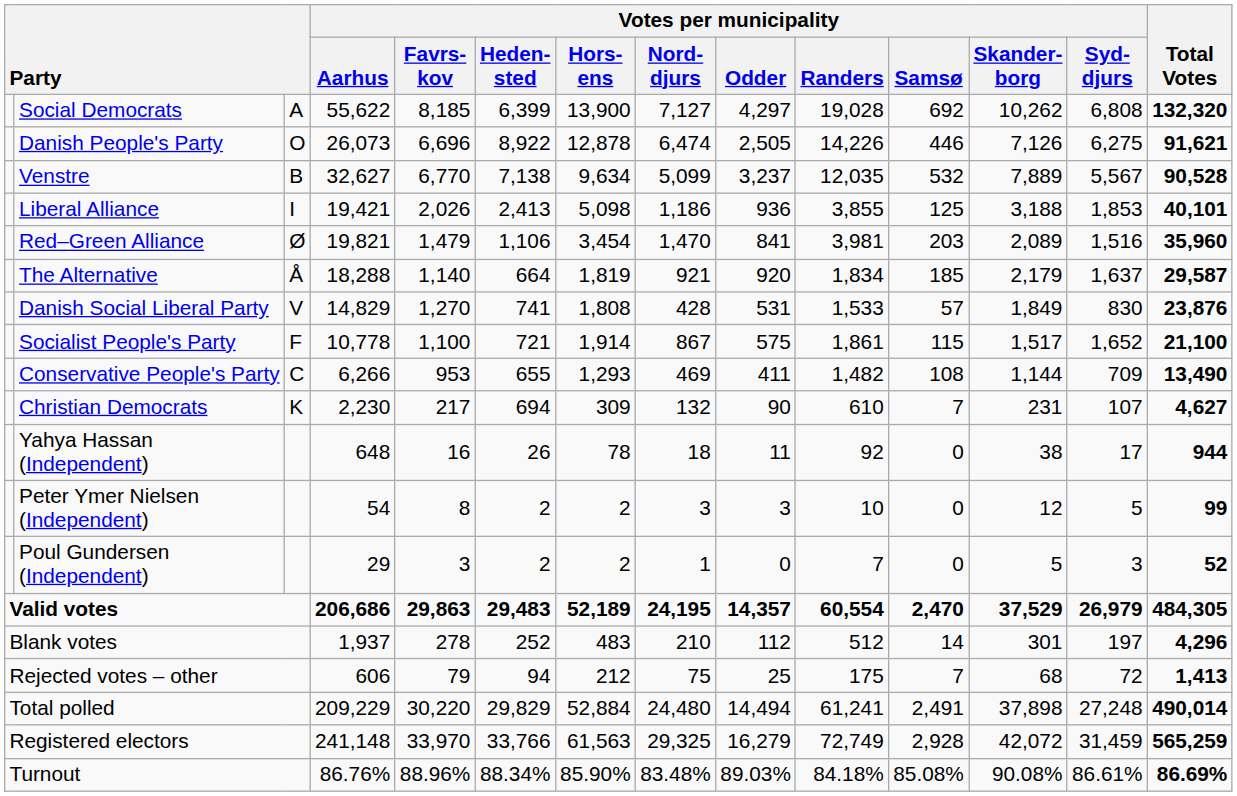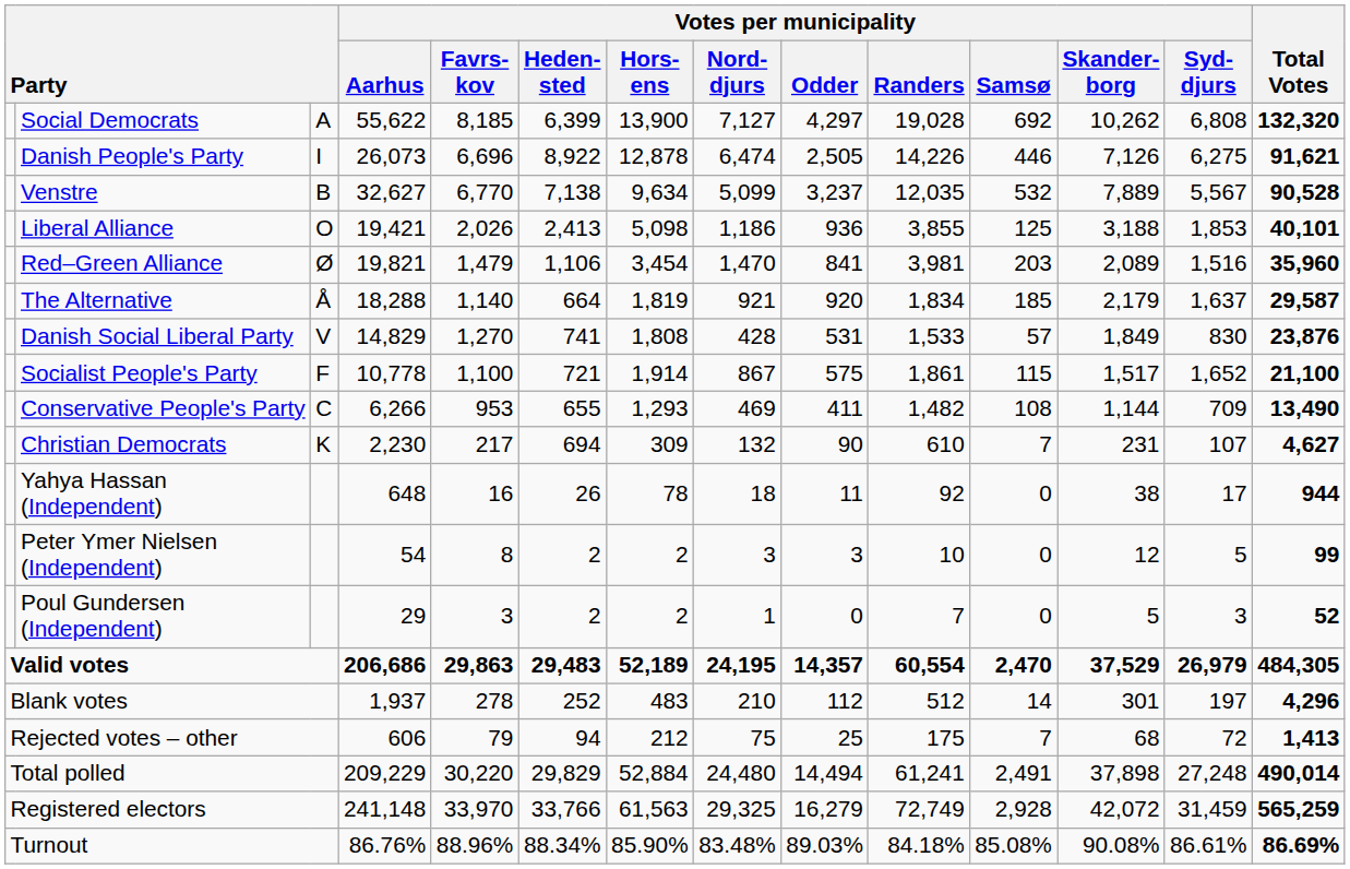 <table class="wikitable" border="1" style="text-align:right;">
 <tr>
 <th style="text-align:left;" valign=bottom rowspan=2 colspan=3>Party</th>
 <th colspan=10>Votes per municipality</th>
 <th align=center valign=bottom rowspan=2 width="50">Total Votes</th>
 </tr>
 <tr>
 <th align=center valign=bottom width="50"><a href='#'>Aarhus</a></th>
 <th align=center valign=bottom width="50"><a href='#'>Favrs- kov</a></th>
 <th align=center valign=bottom width="50"><a href='#'>Heden- sted</a></th>
 <th align=center valign=bottom width="50"><a href='#'>Hors- ens</a></th>
 <th align=center valign=bottom width="50"><a href='#'>Nord- djurs</a></th>
 <th align=center valign=bottom width="50"><a href='#'>Odder</a></th>
 <th align=center valign=bottom width="50"><a href='#'>Randers</a></th>
 <th align=center valign=bottom width="50"><a href='#'>Samsø</a></th>
 <th align=center valign=bottom width="50"><a href='#'>Skander- borg</a></th>
 <th align=center valign=bottom width="50"><a href='#'>Syd- djurs</a></th>
 </tr>
 <tr>
 <td></td>
 <td align=left><a href='#'>Social Democrats</a></td>
 <td align=left>A</td>
 <td>55,622</td>
 <td>8,185</td>
 <td>6,399</td>
 <td>13,900</td>
 <td>7,127</td>
 <td>4,297</td>
 <td>19,028</td>
 <td>692</td>
 <td>10,262</td>
 <td>6,808</td>
 <td><strong>132,320</strong></td>
 </tr>
 <tr>
 <td></td>
 <td align=left><a href='#'>Danish People's Party</a></td>
-<td align=left>O</td>
+<td align=left>I</td>
 <td>26,073</td>
 <td>6,696</td>
 <td>8,922</td>
 <td>12,878</td>
 <td>6,474</td>
 <td>2,505</td>
 <td>14,226</td>
 <td>446</td>
 <td>7,126</td>
 <td>6,275</td>
 <td><strong>91,621</strong></td>
 </tr>
 <tr>
 <td></td>
 <td align=left><a href='#'>Venstre</a></td>
 <td align=left>B</td>
 <td>32,627</td>
 <td>6,770</td>
 <td>7,138</td>
 <td>9,634</td>
 <td>5,099</td>
 <td>3,237</td>
 <td>12,035</td>
 <td>532</td>
 <td>7,889</td>
 <td>5,567</td>
 <td><strong>90,528</strong></td>
 </tr>
 <tr>
 <td></td>
 <td align=left><a href='#'>Liberal Alliance</a></td>
-<td align=left>I</td>
+<td align=left>O</td>
 <td>19,421</td>
 <td>2,026</td>
 <td>2,413</td>
 <td>5,098</td>
 <td>1,186</td>
 <td>936</td>
 <td>3,855</td>
 <td>125</td>
 <td>3,188</td>
 <td>1,853</td>
 <td><strong>40,101</strong></td>
 </tr>
 <tr>
 <td></td>
 <td align=left><a href='#'>Red–Green Alliance</a></td>
 <td align=left>Ø</td>
 <td>19,821</td>
 <td>1,479</td>
 <td>1,106</td>
 <td>3,454</td>
 <td>1,470</td>
 <td>841</td>
 <td>3,981</td>
 <td>203</td>
 <td>2,089</td>
 <td>1,516</td>
 <td><strong>35,960</strong></td>
 </tr>
 <tr>
 <td></td>
 <td align=left><a href='#'>The Alternative</a></td>
 <td align=left>Å</td>
 <td>18,288</td>
 <td>1,140</td>
 <td>664</td>
 <td>1,819</td>
 <td>921</td>
 <td>920</td>
 <td>1,834</td>
 <td>185</td>
 <td>2,179</td>
 <td>1,637</td>
 <td><strong>29,587</strong></td>
 </tr>
 <tr>
 <td></td>
 <td align=left><a href='#'>Danish Social Liberal Party</a></td>
 <td align=left>V</td>
 <td>14,829</td>
 <td>1,270</td>
 <td>741</td>
 <td>1,808</td>
 <td>428</td>
 <td>531</td>
 <td>1,533</td>
 <td>57</td>
 <td>1,849</td>
 <td>830</td>
 <td><strong>23,876</strong></td>
 </tr>
 <tr>
 <td></td>
 <td align=left><a href='#'>Socialist People's Party</a></td>
 <td align=left>F</td>
 <td>10,778</td>
 <td>1,100</td>
 <td>721</td>
 <td>1,914</td>
 <td>867</td>
 <td>575</td>
 <td>1,861</td>
 <td>115</td>
 <td>1,517</td>
 <td>1,652</td>
 <td><strong>21,100</strong></td>
 </tr>
 <tr>
 <td></td>
 <td align=left style="white-space: nowrap;"><a href='#'>Conservative People's Party</a></td>
 <td align=left>C</td>
 <td>6,266</td>
 <td>953</td>
 <td>655</td>
 <td>1,293</td>
 <td>469</td>
 <td>411</td>
 <td>1,482</td>
 <td>108</td>
 <td>1,144</td>
 <td>709</td>
 <td><strong>13,490</strong></td>
 </tr>
 <tr>
 <td></td>
 <td align=left><a href='#'>Christian Democrats</a></td>
 <td align=left>K</td>
 <td>2,230</td>
 <td>217</td>
 <td>694</td>
 <td>309</td>
 <td>132</td>
 <td>90</td>
 <td>610</td>
 <td>7</td>
 <td>231</td>
 <td>107</td>
 <td><strong>4,627</strong></td>
 </tr>
 <tr>
 <td></td>
 <td align=left>Yahya Hassan (<a href='#'>Independent</a>)</td>
 <td></td>
 <td>648</td>
 <td>16</td>
 <td>26</td>
 <td>78</td>
 <td>18</td>
 <td>11</td>
 <td>92</td>
 <td>0</td>
 <td>38</td>
 <td>17</td>
 <td><strong>944</strong></td>
 </tr>
 <tr>
 <td></td>
 <td align=left>Peter Ymer Nielsen (<a href='#'>Independent</a>)</td>
 <td></td>
 <td>54</td>
 <td>8</td>
 <td>2</td>
 <td>2</td>
 <td>3</td>
 <td>3</td>
 <td>10</td>
 <td>0</td>
 <td>12</td>
 <td>5</td>
 <td><strong>99</strong></td>
 </tr>
 <tr>
 <td></td>
 <td align=left>Poul Gundersen (<a href='#'>Independent</a>)</td>
 <td></td>
 <td>29</td>
 <td>3</td>
 <td>2</td>
 <td>2</td>
 <td>1</td>
 <td>0</td>
 <td>7</td>
 <td>0</td>
 <td>5</td>
 <td>3</td>
 <td><strong>52</strong></td>
 </tr>
 <tr style="font-weight:bold">
 <td align=left colspan=3>Valid votes</td>
 <td>206,686</td>
 <td>29,863</td>
 <td>29,483</td>
 <td>52,189</td>
 <td>24,195</td>
 <td>14,357</td>
 <td>60,554</td>
 <td>2,470</td>
 <td>37,529</td>
 <td>26,979</td>
 <td>484,305</td>
 </tr>
 <tr>
 <td align=left colspan=3>Blank votes</td>
 <td>1,937</td>
 <td>278</td>
 <td>252</td>
 <td>483</td>
 <td>210</td>
 <td>112</td>
 <td>512</td>
 <td>14</td>
 <td>301</td>
 <td>197</td>
 <td><strong>4,296</strong></td>
 </tr>
 <tr>
 <td align=left colspan=3>Rejected votes – other</td>
 <td>606</td>
 <td>79</td>
 <td>94</td>
 <td>212</td>
 <td>75</td>
 <td>25</td>
 <td>175</td>
 <td>7</td>
 <td>68</td>
 <td>72</td>
 <td><strong>1,413</strong></td>
 </tr>
 <tr>
 <td align=left colspan=3>Total polled</td>
 <td>209,229</td>
 <td>30,220</td>
 <td>29,829</td>
 <td>52,884</td>
 <td>24,480</td>
 <td>14,494</td>
 <td>61,241</td>
 <td>2,491</td>
 <td>37,898</td>
 <td>27,248</td>
 <td><strong>490,014</strong></td>
 </tr>
 <tr>
 <td align=left colspan=3>Registered electors</td>
 <td>241,148</td>
 <td>33,970</td>
 <td>33,766</td>
 <td>61,563</td>
 <td>29,325</td>
 <td>16,279</td>
 <td>72,749</td>
 <td>2,928</td>
 <td>42,072</td>
 <td>31,459</td>
 <td><strong>565,259</strong></td>
 </tr>
 <tr>
 <td align=left colspan=3>Turnout</td>
 <td>86.76%</td>
 <td>88.96%</td>
 <td>88.34%</td>
 <td>85.90%</td>
 <td>83.48%</td>
 <td>89.03%</td>
 <td>84.18%</td>
 <td>85.08%</td>
 <td>90.08%</td>
 <td>86.61%</td>
 <td><strong>86.69%</strong></td>
 </tr>
 </table>
